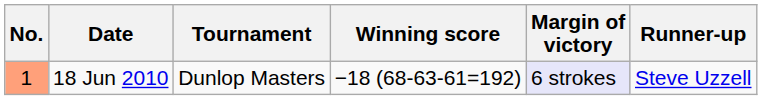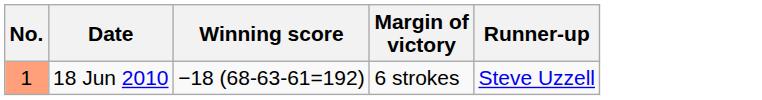 <table class="wikitable" style="font-size:95%;">
 <tr>
 <th>No.</th>
 <th>Date</th>
-<th>Tournament</th>
 <th>Winning score</th>
 <th>Margin of<br>victory</th>
 <th>Runner-up</th>
 </tr>
 <tr>
 <td align=center style="background: lightsalmon;">1</td>
 <td align=right>18 Jun <a href='#'>2010</a></td>
-<td>Dunlop Masters</td>
 <td>−18 (68-63-61=192)</td>
-<td style="background: lavender;">6 strokes</td>
+<td>6 strokes</td>
 <td> <a href='#'>Steve Uzzell</a></td>
 </tr>
 </table>
